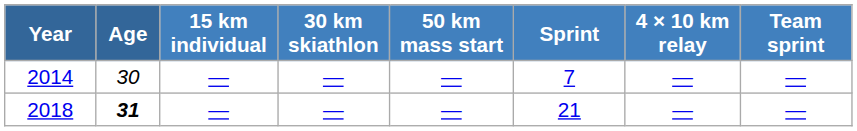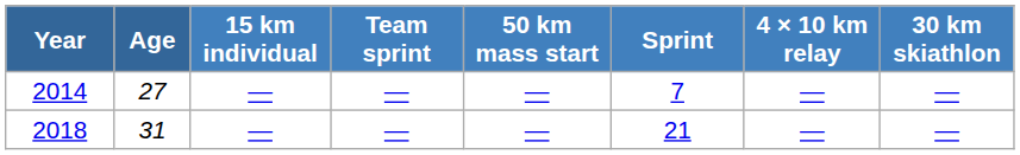 <table class="wikitable" style="font-size:95%; text-align:center; border:grey solid 1px; border-collapse:collapse; background:#ffffff;">
 <tr>
 <th style="background-color:#369; color:white; width:60px;"> Year </th>
 <th style="background-color:#369; color:white; width:40px;"> Age </th>
 <th style="background-color:#4180be; color:white; width:75px;"> 15 km <br> individual </th>
-<th style="background-color:#4180be; color:white; width:75px;"> 30 km <br> skiathlon </th>
+<th style="background-color:#4180be; color:white; width:75px;"> Team <br> sprint </th>
 <th style="background-color:#4180be; color:white; width:75px;"> 50 km <br> mass start </th>
 <th style="background-color:#4180be; color:white; width:75px;"> Sprint </th>
 <th style="background-color:#4180be; color:white; width:75px;"> 4 × 10 km <br> relay </th>
-<th style="background-color:#4180be; color:white; width:75px;"> Team <br> sprint </th>
+<th style="background-color:#4180be; color:white; width:75px;"> 30 km <br> skiathlon </th>
 </tr>
 <tr>
 <td><a href='#'>2014</a></td>
-<td><em>30</em></td>
+<td><em>27</em></td>
 <td><a href='#'>—</a></td>
 <td><a href='#'>—</a></td>
 <td><a href='#'>—</a></td>
 <td><a href='#'>7</a></td>
 <td><a href='#'>—</a></td>
 <td><a href='#'>—</a></td>
 </tr>
 <tr>
 <td><a href='#'>2018</a></td>
-<td><strong><em>31</em></strong></td>
+<td><em>31</em></td>
 <td><a href='#'>—</a></td>
 <td><a href='#'>—</a></td>
 <td><a href='#'>—</a></td>
 <td><a href='#'>21</a></td>
 <td><a href='#'>—</a></td>
 <td><a href='#'>—</a></td>
 </tr>
 </table>
